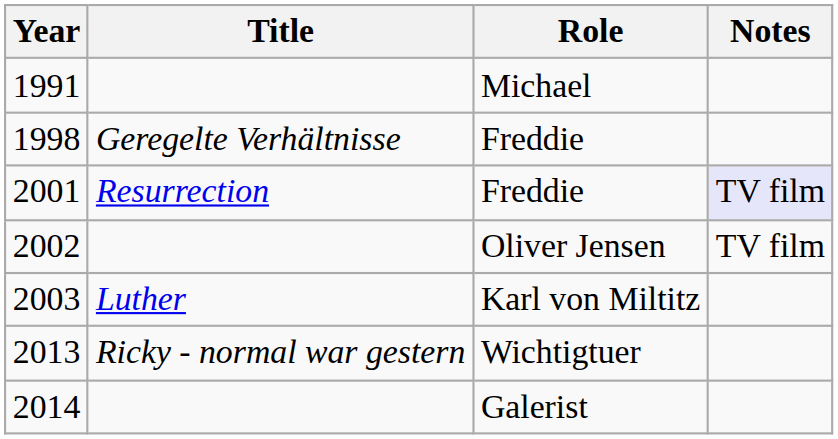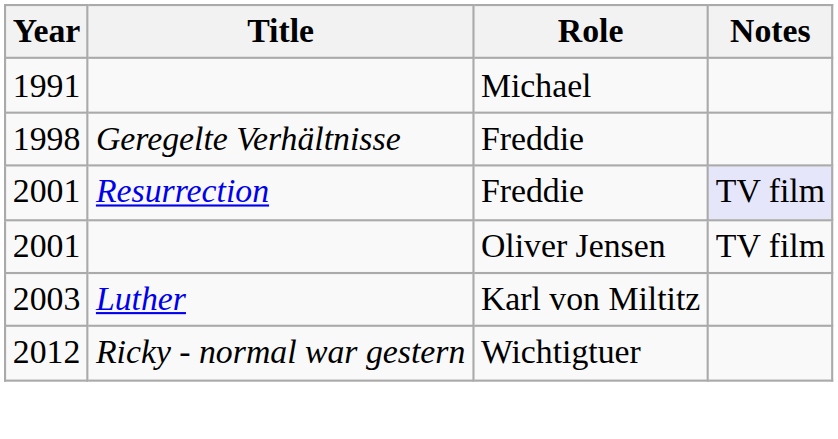 <table class="wikitable sortable">
 <tr>
 <th>Year</th>
 <th>Title</th>
 <th>Role</th>
 <th class="unsortable">Notes</th>
 </tr>
 <tr>
 <td>1991</td>
 <td><em></em></td>
 <td>Michael</td>
 <td></td>
 </tr>
 <tr>
 <td>1998</td>
 <td><em>Geregelte Verhältnisse</em></td>
 <td>Freddie</td>
 <td></td>
 </tr>
 <tr>
 <td>2001</td>
 <td><em><a href='#'>Resurrection</a></em></td>
 <td>Freddie</td>
 <td style="background: lavender;">TV film</td>
 </tr>
 <tr>
-<td>2002</td>
+<td>2001</td>
 <td><em></em></td>
 <td>Oliver Jensen</td>
 <td>TV film</td>
 </tr>
 <tr>
 <td>2003</td>
 <td><em><a href='#'>Luther</a></em></td>
 <td>Karl von Miltitz</td>
 <td></td>
 </tr>
 <tr>
-<td>2013</td>
+<td>2012</td>
 <td><em>Ricky - normal war gestern</em></td>
 <td>Wichtigtuer</td>
 <td></td>
 </tr>
-<tr>
-<td>2014</td>
-<td><em></em></td>
-<td>Galerist</td>
-<td></td>
-</tr>
 </table>
